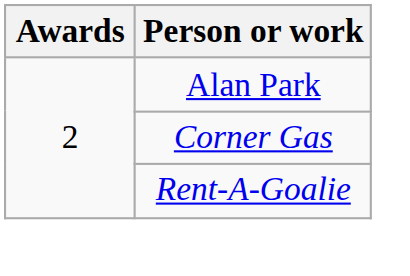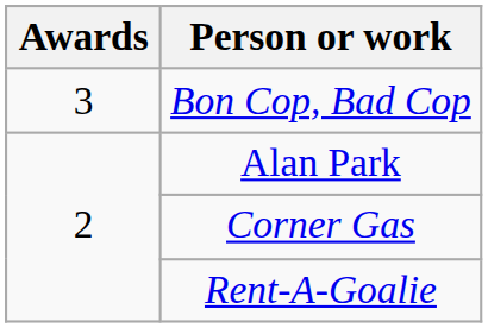 <table class="wikitable sortable" style="text-align:center">
 <tr>
 <th scope="col" style="width:55px;">Awards</th>
 <th scope="col" style="text-align:center;">Person or work</th>
+</tr>
+<tr>
+<td style="text-align:center">3</td>
+<td><em><a href='#'>Bon Cop, Bad Cop</a></em></td>
 </tr>
 <tr>
 <td rowspan=3 style="text-align:center">2</td>
 <td><a href='#'>Alan Park</a></td>
 </tr>
 <tr>
 <td><em><a href='#'>Corner Gas</a></em></td>
 </tr>
 <tr>
 <td><em><a href='#'>Rent-A-Goalie</a></em></td>
 </tr>
 </table>
